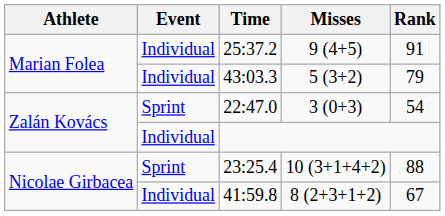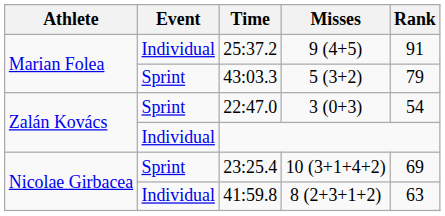 <table class="wikitable" style="font-size:90%">
 <tr>
 <th>Athlete</th>
 <th>Event</th>
 <th>Time</th>
 <th>Misses</th>
 <th>Rank</th>
 </tr>
 <tr align=center>
 <td align=left rowspan=2><a href='#'>Marian Folea</a></td>
 <td align=left><a href='#'>Individual</a></td>
 <td>25:37.2</td>
 <td>9 (4+5)</td>
 <td>91</td>
 </tr>
 <tr align=center>
-<td align=left><a href='#'>Individual</a></td>
+<td align=left><a href='#'>Sprint</a></td>
 <td>43:03.3</td>
 <td>5 (3+2)</td>
 <td>79</td>
 </tr>
 <tr align=center>
 <td align=left rowspan=2><a href='#'>Zalán Kovács</a></td>
 <td align=left><a href='#'>Sprint</a></td>
 <td>22:47.0</td>
 <td>3 (0+3)</td>
 <td>54</td>
 </tr>
 <tr align=center>
 <td align=left><a href='#'>Individual</a></td>
 <td colspan=3></td>
 </tr>
 <tr align=center>
 <td align=left rowspan=2><a href='#'>Nicolae Girbacea</a></td>
 <td align=left><a href='#'>Sprint</a></td>
 <td>23:25.4</td>
 <td>10 (3+1+4+2)</td>
-<td>88</td>
+<td>69</td>
 </tr>
 <tr align=center>
 <td align=left><a href='#'>Individual</a></td>
 <td>41:59.8</td>
 <td>8 (2+3+1+2)</td>
-<td>67</td>
+<td>63</td>
 </tr>
 </table>
